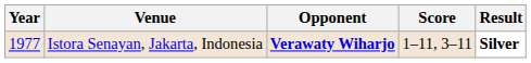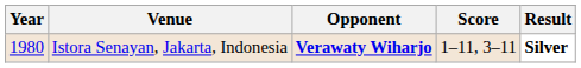 <table class="sortable wikitable" style="font-size: 90%;">
 <tr>
 <th>Year</th>
 <th>Venue</th>
 <th>Opponent</th>
 <th>Score</th>
 <th>Result</th>
 </tr>
 <tr style="background:#F3E6D7">
-<td align="center"><a href='#'>1977</a></td>
+<td align="center"><a href='#'>1980</a></td>
 <td align="left"><a href='#'>Istora Senayan</a>, <a href='#'>Jakarta</a>, Indonesia</td>
 <td align="left"><strong> <a href='#'>Verawaty Wiharjo</a></strong></td>
 <td align="left">1–11, 3–11</td>
 <td style="text-align:left; background:white"> <strong>Silver</strong></td>
 </tr>
 </table>
